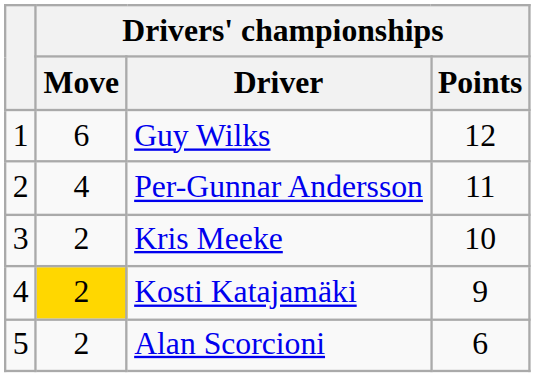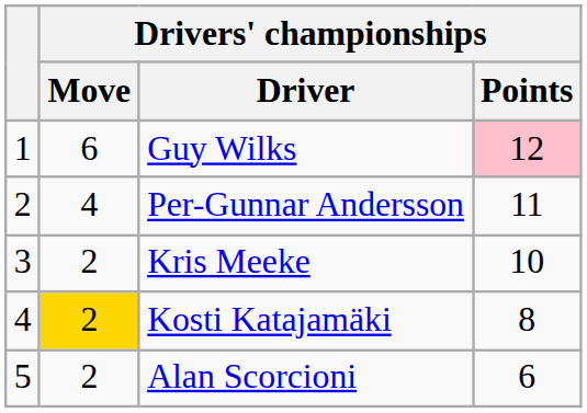 <table class="wikitable" style="font-size:85%;">
 <tr>
 <th rowspan="2"></th>
 <th colspan="3">Drivers' championships</th>
 </tr>
 <tr>
 <th>Move</th>
 <th>Driver</th>
 <th>Points</th>
 </tr>
 <tr>
 <td align="center">1</td>
 <td align="center"> 6</td>
 <td> <a href='#'>Guy Wilks</a></td>
-<td align="center">12</td>
+<td align="center" style="background: pink;">12</td>
 </tr>
 <tr>
 <td align="center">2</td>
 <td align="center"> 4</td>
 <td> <a href='#'>Per-Gunnar Andersson</a></td>
 <td align="center">11</td>
 </tr>
 <tr>
 <td align="center">3</td>
 <td align="center"> 2</td>
 <td> <a href='#'>Kris Meeke</a></td>
 <td align="center">10</td>
 </tr>
 <tr>
 <td align="center">4</td>
 <td align="center" style="background: gold;"> 2</td>
 <td> <a href='#'>Kosti Katajamäki</a></td>
-<td align="center">9</td>
+<td align="center">8</td>
 </tr>
 <tr>
 <td align="center">5</td>
 <td align="center"> 2</td>
 <td> <a href='#'>Alan Scorcioni</a></td>
 <td align="center">6</td>
 </tr>
 </table>
